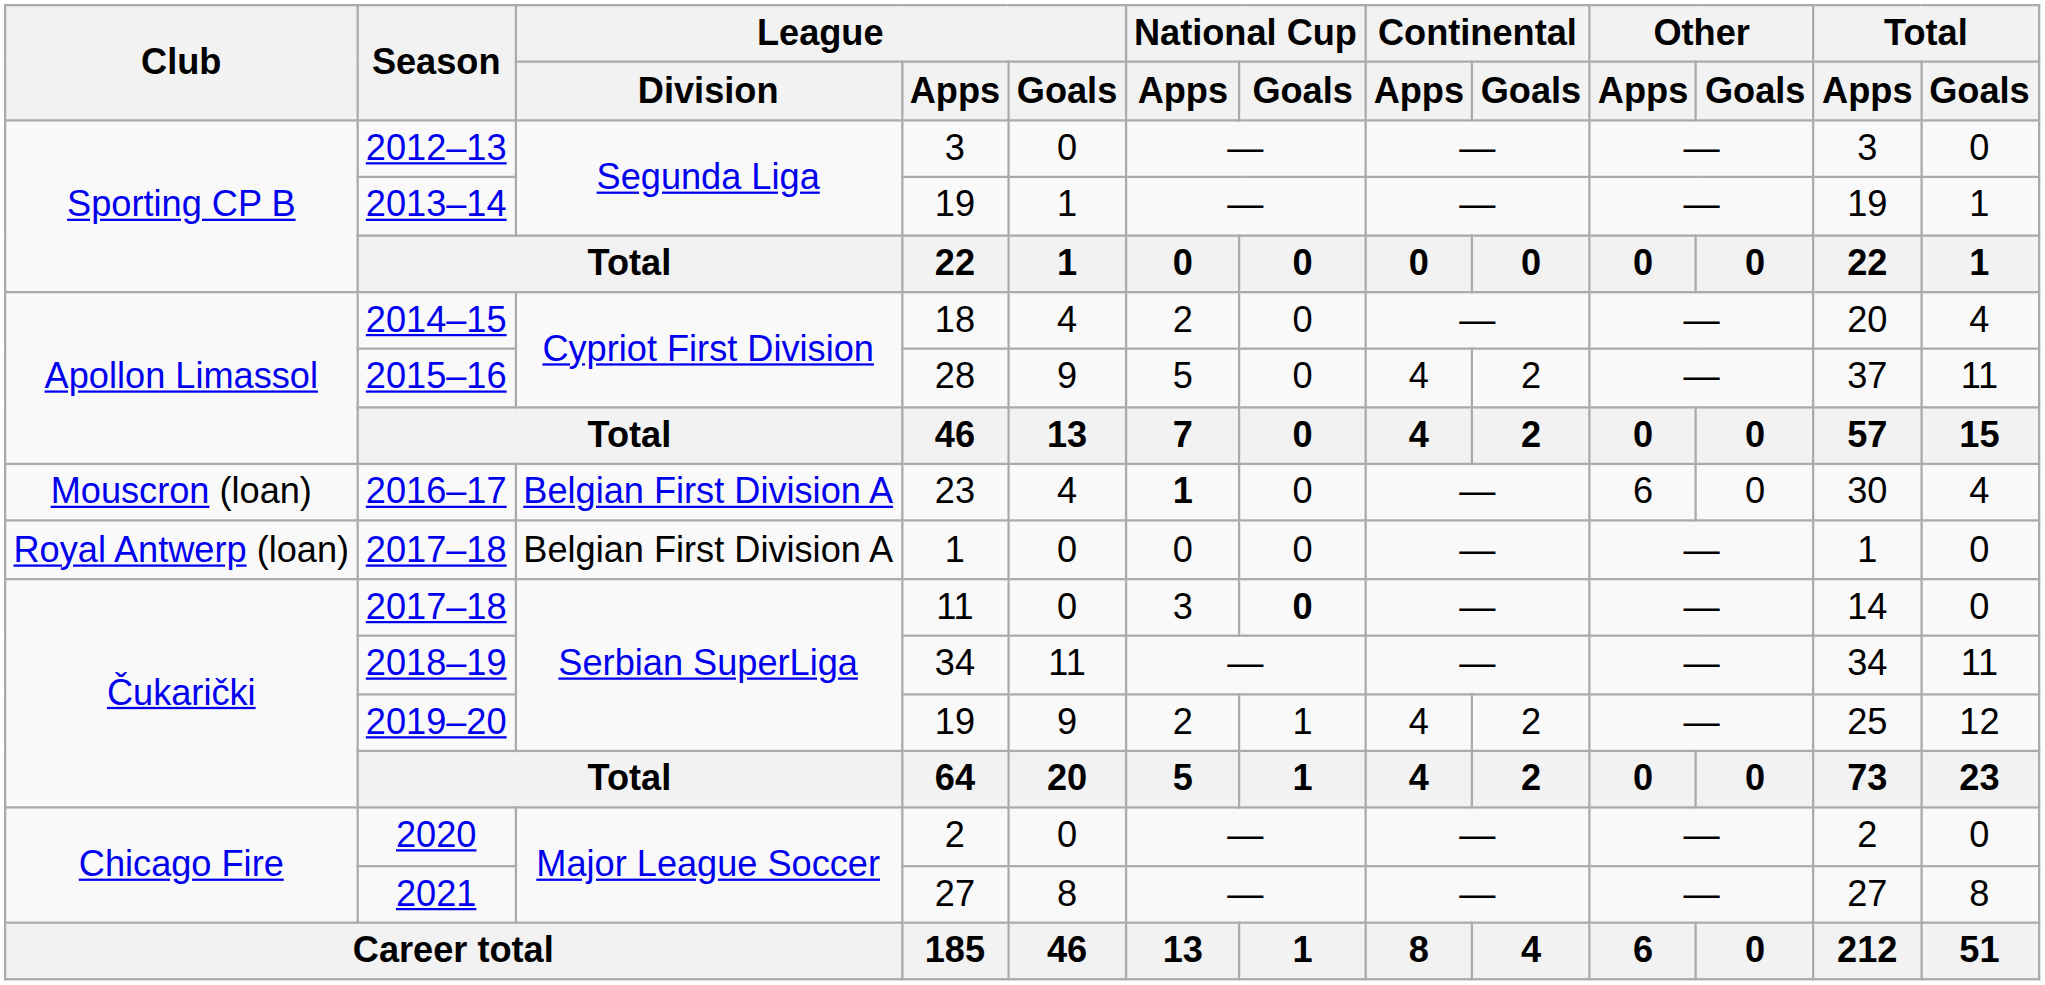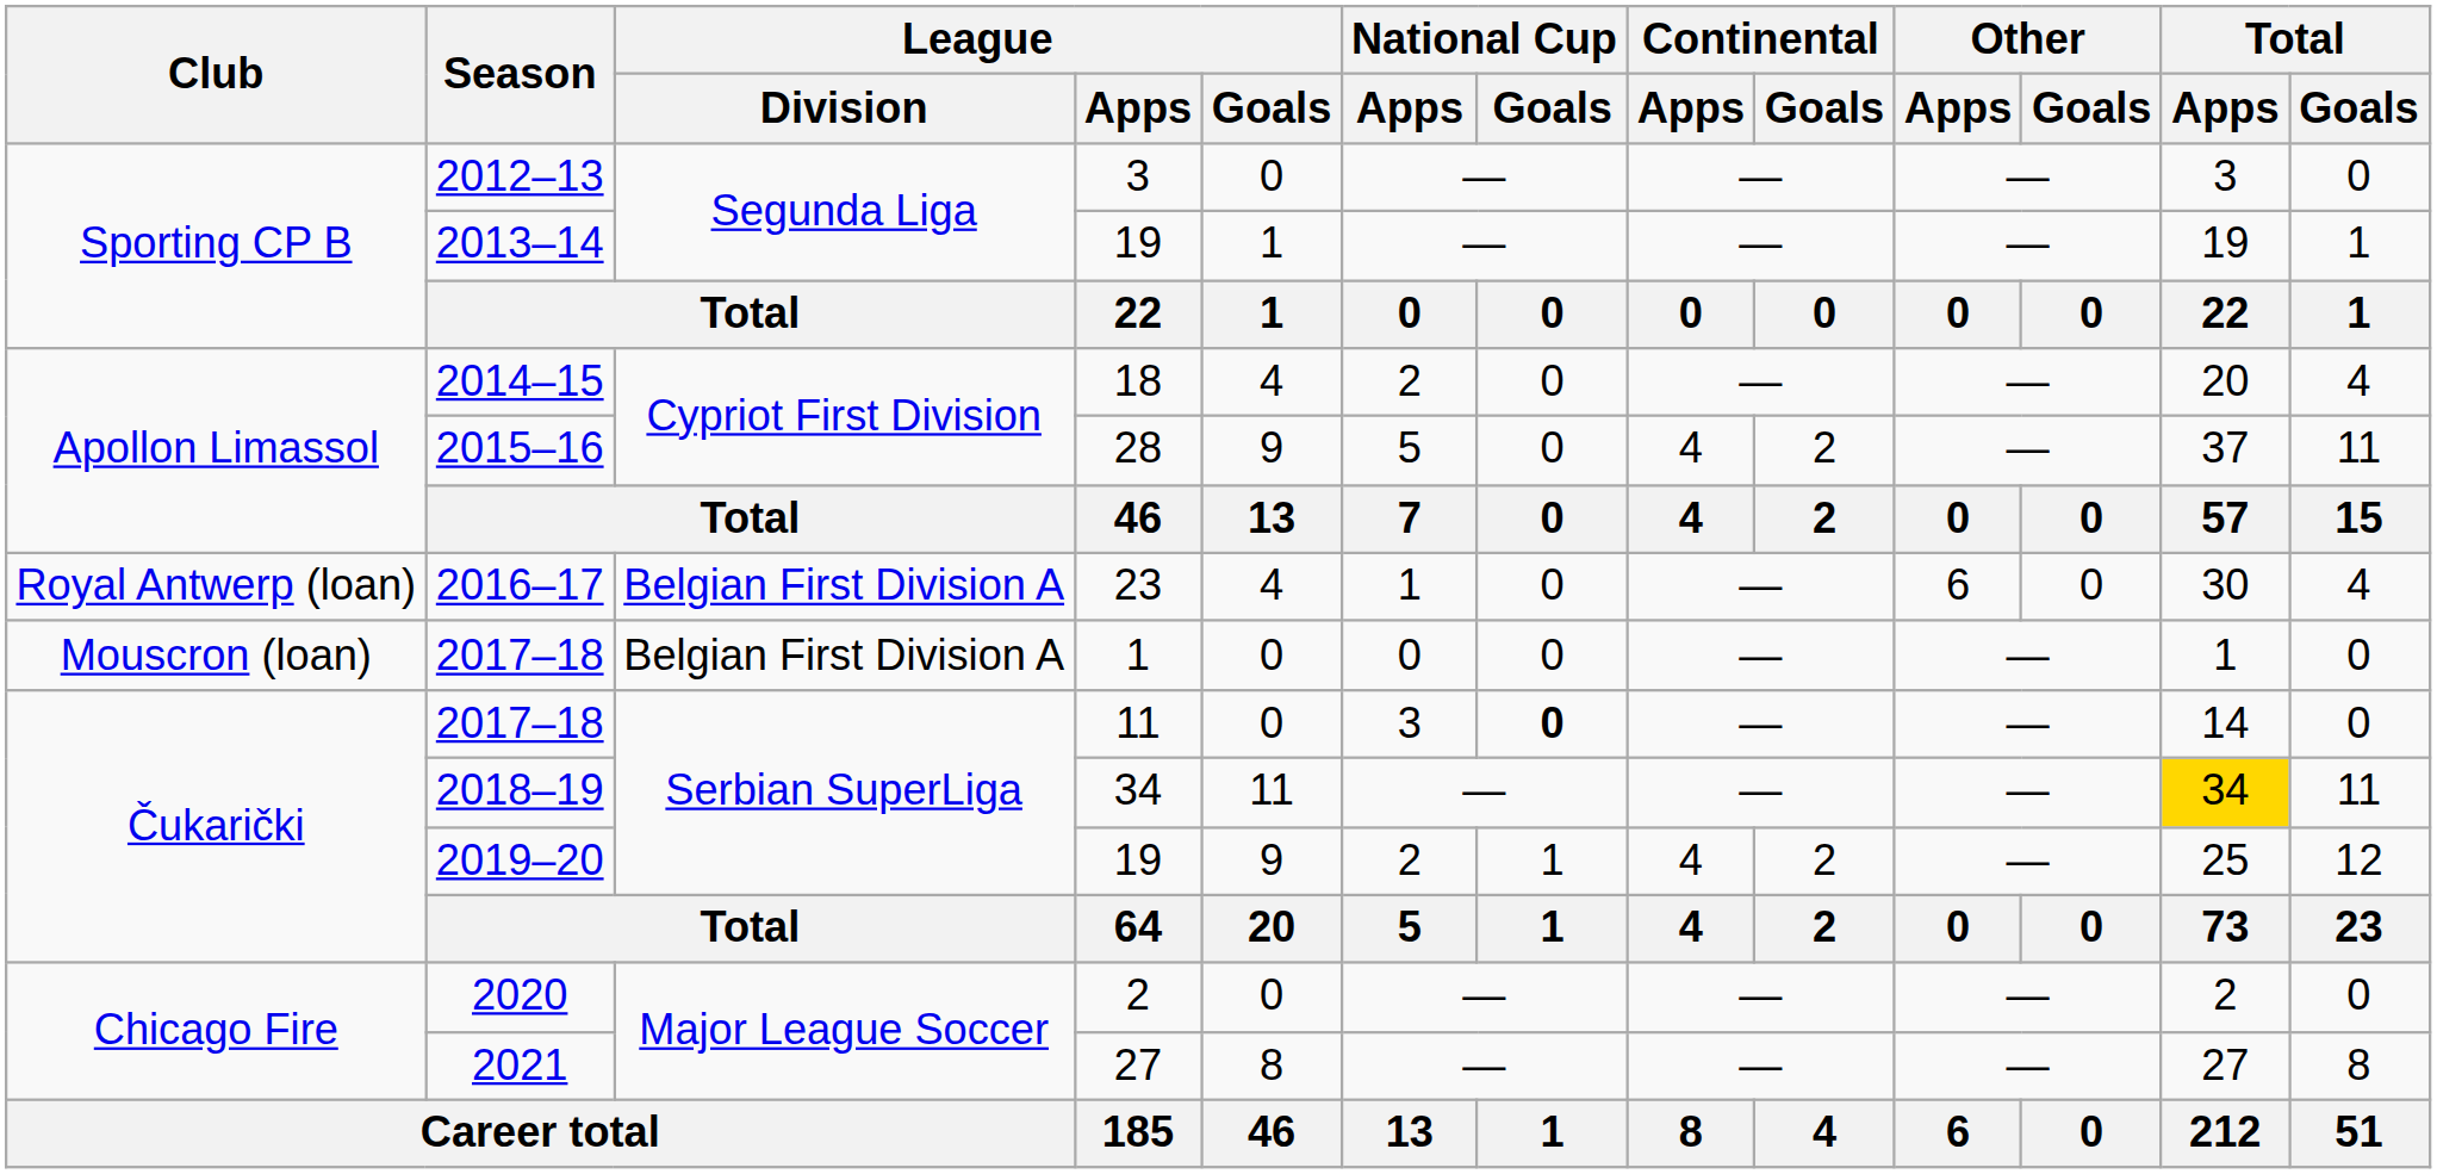 <table class="wikitable" style="text-align:center">
 <tr>
 <th rowspan="2">Club</th>
 <th rowspan="2">Season</th>
 <th colspan="3">League</th>
 <th colspan="2">National Cup</th>
 <th colspan="2">Continental</th>
 <th colspan="2">Other</th>
 <th colspan="2">Total</th>
 </tr>
 <tr>
 <th>Division</th>
 <th>Apps</th>
 <th>Goals</th>
 <th>Apps</th>
 <th>Goals</th>
 <th>Apps</th>
 <th>Goals</th>
 <th>Apps</th>
 <th>Goals</th>
 <th>Apps</th>
 <th>Goals</th>
 </tr>
 <tr>
 <td rowspan="3"><a href='#'>Sporting CP B</a></td>
 <td><a href='#'>2012–13</a></td>
 <td rowspan="2"><a href='#'>Segunda Liga</a></td>
 <td>3</td>
 <td>0</td>
 <td colspan="2">—</td>
 <td colspan="2">—</td>
 <td colspan="2">—</td>
 <td>3</td>
 <td>0</td>
 </tr>
 <tr>
 <td><a href='#'>2013–14</a></td>
 <td>19</td>
 <td>1</td>
 <td colspan="2">—</td>
 <td colspan="2">—</td>
 <td colspan="2">—</td>
 <td>19</td>
 <td>1</td>
 </tr>
 <tr>
 <th colspan="2">Total</th>
 <th>22</th>
 <th>1</th>
 <th>0</th>
 <th>0</th>
 <th>0</th>
 <th>0</th>
 <th>0</th>
 <th>0</th>
 <th>22</th>
 <th>1</th>
 </tr>
 <tr>
 <td rowspan="3"><a href='#'>Apollon Limassol</a></td>
 <td><a href='#'>2014–15</a></td>
 <td rowspan="2"><a href='#'>Cypriot First Division</a></td>
 <td>18</td>
 <td>4</td>
 <td>2</td>
 <td>0</td>
 <td colspan="2">—</td>
 <td colspan="2">—</td>
 <td>20</td>
 <td>4</td>
 </tr>
 <tr>
 <td><a href='#'>2015–16</a></td>
 <td>28</td>
 <td>9</td>
 <td>5</td>
 <td>0</td>
 <td>4</td>
 <td>2</td>
 <td colspan="2">—</td>
 <td>37</td>
 <td>11</td>
 </tr>
 <tr>
 <th colspan="2">Total</th>
 <th>46</th>
 <th>13</th>
 <th>7</th>
 <th>0</th>
 <th>4</th>
 <th>2</th>
 <th>0</th>
 <th>0</th>
 <th>57</th>
 <th>15</th>
 </tr>
 <tr>
-<td><a href='#'>Mouscron</a> (loan)</td>
+<td><a href='#'>Royal Antwerp</a> (loan)</td>
 <td><a href='#'>2016–17</a></td>
 <td><a href='#'>Belgian First Division A</a></td>
 <td>23</td>
 <td>4</td>
-<td><strong>1</strong></td>
+<td>1</td>
 <td>0</td>
 <td colspan="2">—</td>
 <td>6</td>
 <td>0</td>
 <td>30</td>
 <td>4</td>
 </tr>
 <tr>
-<td><a href='#'>Royal Antwerp</a> (loan)</td>
+<td><a href='#'>Mouscron</a> (loan)</td>
 <td><a href='#'>2017–18</a></td>
 <td>Belgian First Division A</td>
 <td>1</td>
 <td>0</td>
 <td>0</td>
 <td>0</td>
 <td colspan="2">—</td>
 <td colspan="2">—</td>
 <td>1</td>
 <td>0</td>
 </tr>
 <tr>
 <td rowspan="4"><a href='#'>Čukarički</a></td>
 <td><a href='#'>2017–18</a></td>
 <td rowspan="3"><a href='#'>Serbian SuperLiga</a></td>
 <td>11</td>
 <td>0</td>
 <td>3</td>
 <td><strong>0</strong></td>
 <td colspan="2">—</td>
 <td colspan="2">—</td>
 <td>14</td>
 <td>0</td>
 </tr>
 <tr>
 <td><a href='#'>2018–19</a></td>
 <td>34</td>
 <td>11</td>
 <td colspan="2">—</td>
 <td colspan="2">—</td>
 <td colspan="2">—</td>
-<td>34</td>
+<td style="background: gold;">34</td>
 <td>11</td>
 </tr>
 <tr>
 <td><a href='#'>2019–20</a></td>
 <td>19</td>
 <td>9</td>
 <td>2</td>
 <td>1</td>
 <td>4</td>
 <td>2</td>
 <td colspan="2">—</td>
 <td>25</td>
 <td>12</td>
 </tr>
 <tr>
 <th colspan="2">Total</th>
 <th>64</th>
 <th>20</th>
 <th>5</th>
 <th>1</th>
 <th>4</th>
 <th>2</th>
 <th>0</th>
 <th>0</th>
 <th>73</th>
 <th>23</th>
 </tr>
 <tr>
 <td rowspan="2"><a href='#'>Chicago Fire</a></td>
 <td><a href='#'>2020</a></td>
 <td rowspan="2"><a href='#'>Major League Soccer</a></td>
 <td>2</td>
 <td>0</td>
 <td colspan="2">—</td>
 <td colspan="2">—</td>
 <td colspan="2">—</td>
 <td>2</td>
 <td>0</td>
 </tr>
 <tr>
 <td><a href='#'>2021</a></td>
 <td>27</td>
 <td>8</td>
 <td colspan="2">—</td>
 <td colspan="2">—</td>
 <td colspan="2">—</td>
 <td>27</td>
 <td>8</td>
 </tr>
 <tr>
 <th colspan="3">Career total</th>
 <th>185</th>
 <th>46</th>
 <th>13</th>
 <th>1</th>
 <th>8</th>
 <th>4</th>
 <th>6</th>
 <th>0</th>
 <th>212</th>
 <th>51</th>
 </tr>
 </table>
